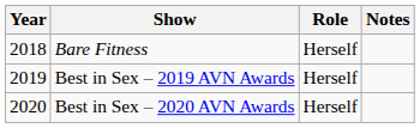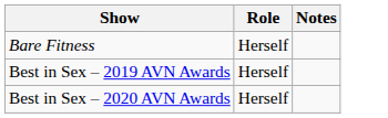 <table class="wikitable">
 <tr>
-<th>Year</th>
 <th>Show</th>
 <th>Role</th>
 <th>Notes</th>
 </tr>
 <tr>
-<td>2018</td>
 <td><em>Bare Fitness</em></td>
 <td>Herself</td>
 <td></td>
 </tr>
 <tr>
-<td>2019</td>
 <td>Best in Sex – <a href='#'>2019 AVN Awards</a></td>
 <td>Herself</td>
 <td></td>
 </tr>
 <tr>
-<td>2020</td>
 <td>Best in Sex – <a href='#'>2020 AVN Awards</a></td>
 <td>Herself</td>
 <td></td>
 </tr>
 </table>
